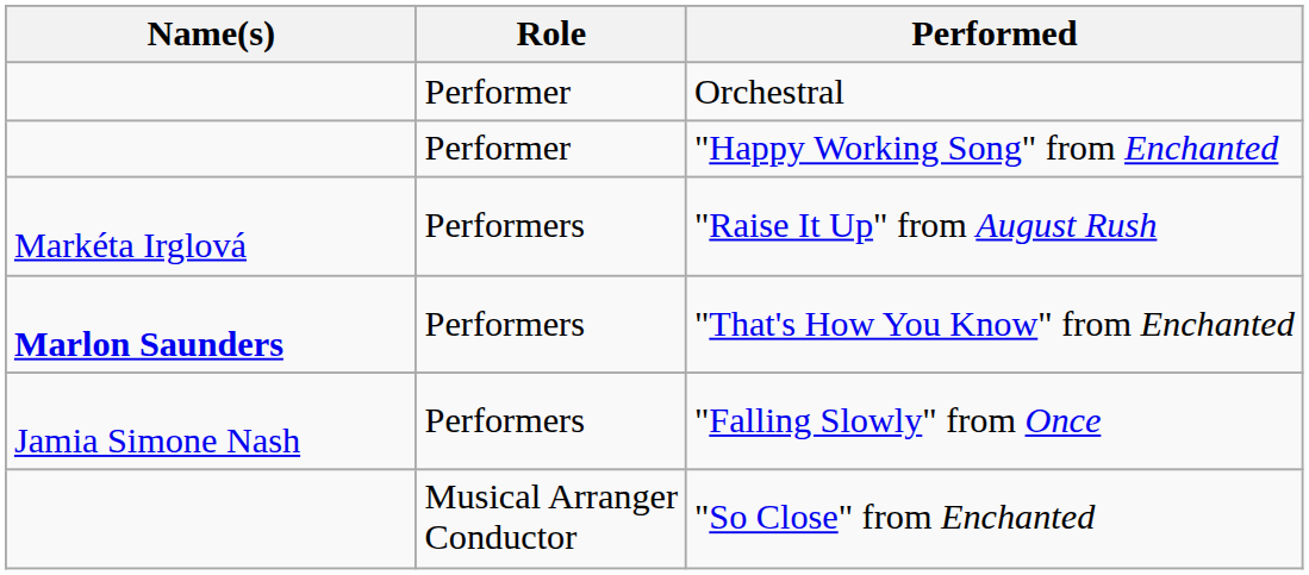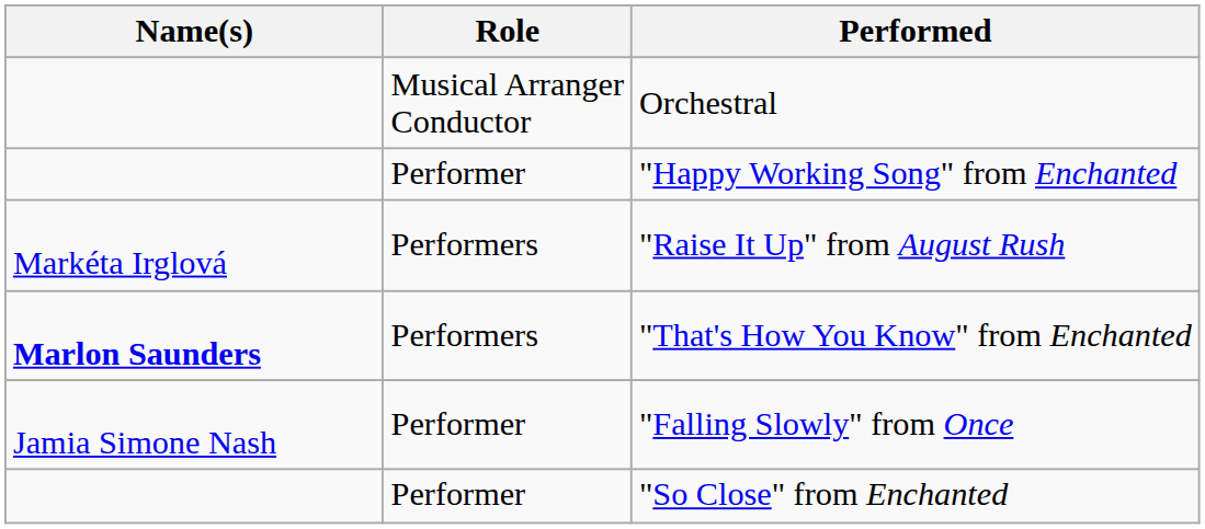 <table class="wikitable plainrowheaders sortable" rowspan=2 style="text-align: left">
 <tr>
 <th scope="col" width="175">Name(s)</th>
 <th scope="col" align="center">Role</th>
 <th scope="col" align="center">Performed</th>
 </tr>
 <tr>
 <td></td>
-<td>Performer</td>
+<td>Musical Arranger<br>Conductor</td>
 <td>Orchestral</td>
 </tr>
 <tr>
 <td></td>
 <td>Performer</td>
 <td>"<a href='#'>Happy Working Song</a>" from <em><a href='#'>Enchanted</a></em></td>
 </tr>
 <tr>
 <td><br><a href='#'>Markéta Irglová</a></td>
 <td>Performers</td>
 <td>"<a href='#'>Raise It Up</a>" from <em><a href='#'>August Rush</a></em></td>
 </tr>
 <tr>
 <td><strong><br><a href='#'>Marlon Saunders</a></strong></td>
 <td>Performers</td>
 <td>"<a href='#'>That's How You Know</a>" from <em>Enchanted</em></td>
 </tr>
 <tr>
 <td><br><a href='#'>Jamia Simone Nash</a></td>
-<td>Performers</td>
+<td>Performer</td>
 <td>"<a href='#'>Falling Slowly</a>" from <em><a href='#'>Once</a></em></td>
 </tr>
 <tr>
 <td></td>
-<td>Musical Arranger<br>Conductor</td>
+<td>Performer</td>
 <td>"<a href='#'>So Close</a>" from <em>Enchanted</em></td>
 </tr>
 </table>
